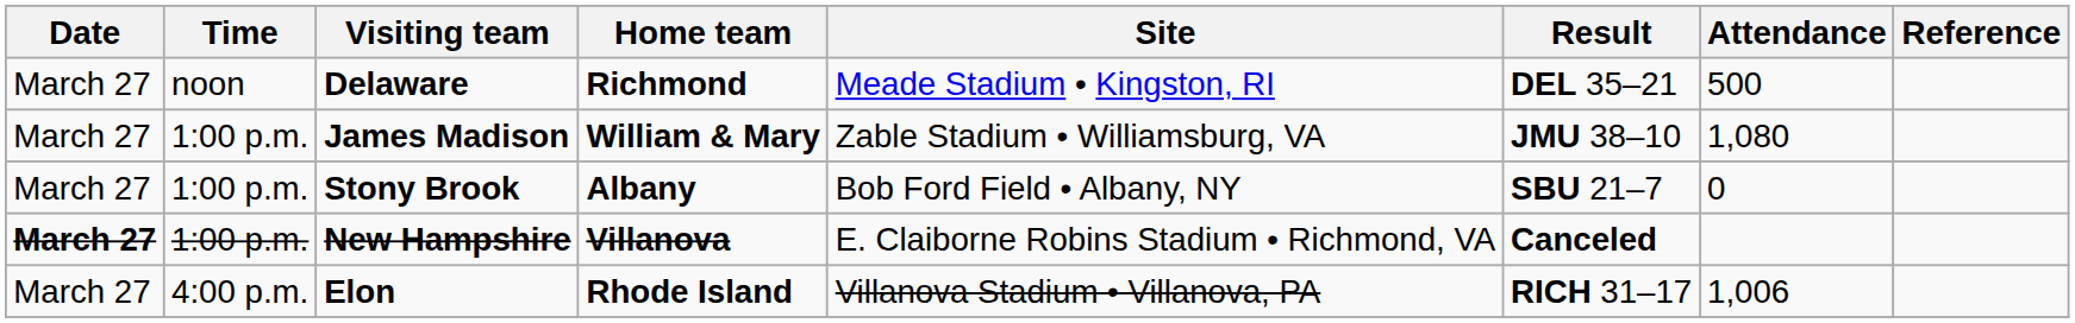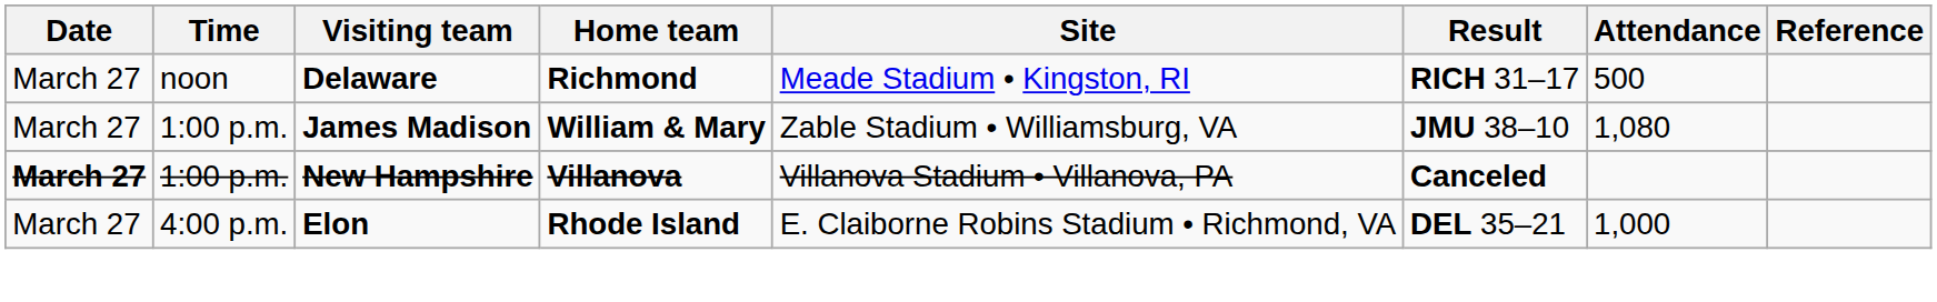 <table class="wikitable" style="font-size:95%;">
 <tr>
 <th>Date</th>
 <th>Time</th>
 <th>Visiting team</th>
 <th>Home team</th>
 <th>Site</th>
 <th>Result</th>
 <th>Attendance</th>
 <th class="unsortable">Reference</th>
 </tr>
 <tr bgcolor=>
 <td>March 27</td>
 <td>noon</td>
 <td><strong>Delaware</strong></td>
 <td><strong>Richmond</strong></td>
 <td><a href='#'>Meade Stadium</a> • <a href='#'>Kingston, RI</a></td>
-<td><strong>DEL</strong> 35–21</td>
+<td><strong>RICH</strong> 31–17</td>
 <td>500</td>
 <td></td>
 </tr>
 <tr bgcolor=>
 <td>March 27</td>
 <td>1:00 p.m.</td>
 <td><strong>James Madison</strong></td>
 <td><strong>William & Mary</strong></td>
 <td>Zable Stadium • Williamsburg, VA</td>
 <td><strong>JMU</strong> 38–10</td>
 <td>1,080</td>
 <td></td>
 </tr>
 <tr bgcolor=>
-<td>March 27</td>
-<td>1:00 p.m.</td>
-<td><strong>Stony Brook</strong></td>
-<td><strong>Albany</strong></td>
-<td>Bob Ford Field • Albany, NY</td>
-<td><strong>SBU</strong> 21–7</td>
-<td>0</td>
-<td></td>
-</tr>
-<tr bgcolor=>
 <td><strong><s>March 27</s></strong></td>
 <td><s>1:00 p.m.</s></td>
 <td><s><strong>New Hampshire</strong></s></td>
 <td><s><strong>Villanova</strong></s></td>
-<td>E. Claiborne Robins Stadium • Richmond, VA</td>
+<td><s>Villanova Stadium • Villanova, PA</s></td>
 <td><strong>Canceled</strong></td>
 <td></td>
 <td></td>
 </tr>
 <tr bgcolor=>
 <td>March 27</td>
 <td>4:00 p.m.</td>
 <td><strong>Elon</strong></td>
 <td><strong>Rhode Island</strong></td>
-<td><s>Villanova Stadium • Villanova, PA</s></td>
-<td><strong>RICH</strong> 31–17</td>
-<td>1,006</td>
+<td>E. Claiborne Robins Stadium • Richmond, VA</td>
+<td><strong>DEL</strong> 35–21</td>
+<td>1,000</td>
 <td></td>
 </tr>
 </table>
